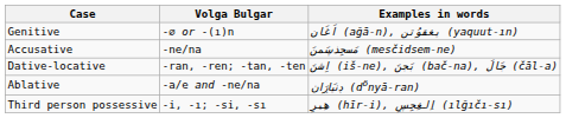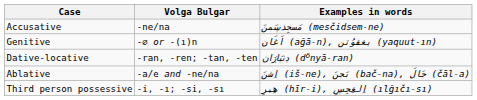 <table class="wikitable">
 <tr>
 <th>Case</th>
 <th>Volga Bulgar</th>
 <th>Examples in words</th>
 </tr>
 <tr>
+<td>Accusative</td>
+<td>-ne/na</td>
+<td><em>مَسجِذڛَمنَ (mesčidsem-ne)</em></td>
+</tr>
+<tr>
 <td>Genitive</td>
 <td>-∅ <em>or</em> -(ı)n</td>
 <td><em>اَغَان (ağā-n), يغقوُتن (yaquut-ın)</em></td>
 </tr>
 <tr>
-<td>Accusative</td>
-<td>-ne/na</td>
-<td><em>مَسجِذڛَمنَ (mesčidsem-ne)</em></td>
-</tr>
-<tr>
 <td>Dative-locative</td>
 <td>-ran, -ren; -tan, -ten</td>
-<td><em>اِشنَ (iš-ne), بَجنَ (bač-na), جَالَ (čāl-a)</em></td>
+<td><em>ڊنيَاڔَان (d<sup>ö</sup>nyā-ran)</em></td>
 </tr>
 <tr>
 <td>Ablative</td>
 <td>-a/e <em>and</em> -ne/na</td>
-<td><em>ڊنيَاڔَان (d<sup>ö</sup>nyā-ran)</em></td>
+<td><em>اِشنَ (iš-ne), بَجنَ (bač-na), جَالَ (čāl-a)</em></td>
 </tr>
 <tr>
 <td>Third person possessive</td>
 <td>-i, -ı; -si, -sı</td>
 <td>هِيرِ <em>(hīr-i), اِلغِجِڛِ (ılğıčı-sı)</em></td>
 </tr>
 </table>
